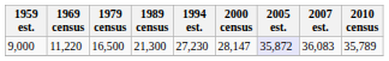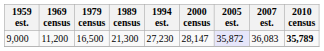 <table class="wikitable">
 <tr>
 <th width="50">1959 <br> est.</th>
 <th width="50">1969 <br> census</th>
 <th width="50">1979 <br> census</th>
 <th width="50">1989 <br> census</th>
 <th width="50">1994 <br> est.</th>
 <th width="50">2000 <br> census</th>
 <th width="50">2005 <br> est.</th>
 <th width="50">2007 <br> est.</th>
 <th width="50">2010 <br> census</th>
 </tr>
 <tr>
 <td>9,000</td>
-<td>11,220</td>
+<td>11,200</td>
 <td>16,500</td>
 <td>21,300</td>
 <td>27,230</td>
 <td>28,147</td>
 <td style="background: lavender;">35,872</td>
 <td>36,083</td>
-<td>35,789</td>
+<td><strong>35,789</strong></td>
 </tr>
 <tr>
 </tr>
 </table>
